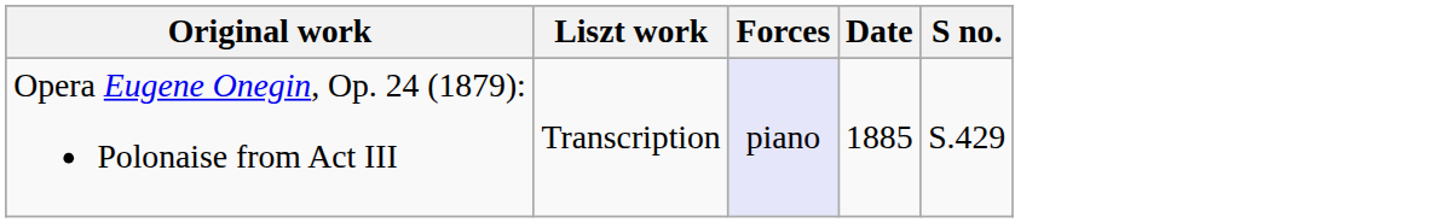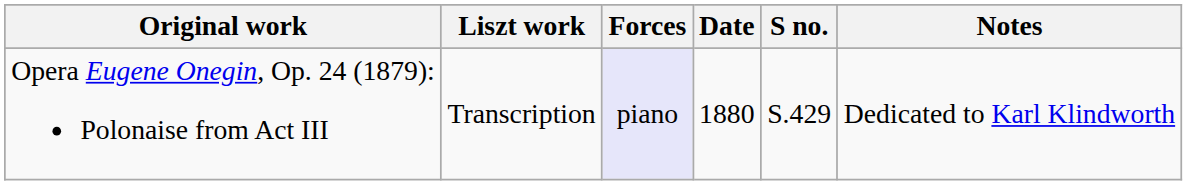 <table class="wikitable">
 <tr>
 <th>Original work</th>
 <th>Liszt work</th>
 <th>Forces</th>
 <th>Date</th>
 <th>S no.</th>
+<th>Notes</th>
 </tr>
 <tr>
 <td>Opera <em><a href='#'>Eugene Onegin</a></em>, Op. 24 (1879):<br><ul><li>Polonaise from Act III</li></ul></td>
 <td>Transcription</td>
 <td style="background: lavender; text-align: center">piano</td>
-<td>1885</td>
+<td>1880</td>
 <td>S.429</td>
+<td>Dedicated to <a href='#'>Karl Klindworth</a></td>
 </tr>
 </table>
